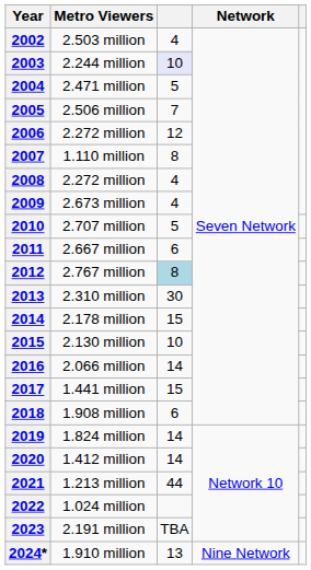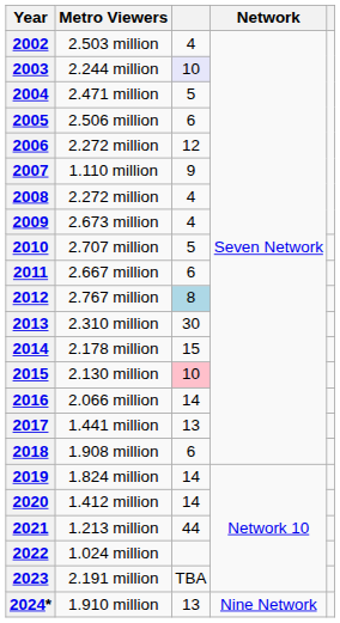 <table class="wikitable plainrowheaders sortable" style="float:center; text-align:center; margin:1em;">
 <tr>
 <th scope="col">Year</th>
 <th scope="col">Metro Viewers</th>
 <th scope="col"></th>
 <th scope="col">Network</th>
 <th class="unsortable"></th>
 </tr>
 <tr>
 <th scope="row" style="text-align:center;"><a href='#'>2002</a></th>
 <td>2.503 million</td>
 <td>4</td>
 <td rowspan=17><a href='#'>Seven Network</a></td>
 <td rowspan=8></td>
 </tr>
 <tr>
 <th scope="row" style="text-align:center;"><a href='#'>2003</a></th>
 <td>2.244 million</td>
 <td style="background: lavender;">10</td>
 </tr>
 <tr>
 <th scope="row" style="text-align:center;"><a href='#'>2004</a></th>
 <td>2.471 million</td>
 <td>5</td>
 </tr>
 <tr>
 <th scope="row" style="text-align:center;"><a href='#'>2005</a></th>
 <td>2.506 million</td>
-<td>7</td>
+<td>6</td>
 </tr>
 <tr>
 <th scope="row" style="text-align:center;"><a href='#'>2006</a></th>
 <td>2.272 million</td>
 <td>12</td>
 </tr>
 <tr>
 <th scope="row" style="text-align:center;"><a href='#'>2007</a></th>
 <td>1.110 million</td>
-<td>8</td>
+<td>9</td>
 </tr>
 <tr>
 <th scope="row" style="text-align:center;"><a href='#'>2008</a></th>
 <td>2.272 million</td>
 <td>4</td>
 </tr>
 <tr>
 <th scope="row" style="text-align:center;"><a href='#'>2009</a></th>
 <td>2.673 million</td>
 <td>4</td>
 </tr>
 <tr>
 <th scope="row" style="text-align:center;"><a href='#'>2010</a></th>
 <td>2.707 million</td>
 <td>5</td>
 <td></td>
 </tr>
 <tr>
 <th scope="row" style="text-align:center;"><a href='#'>2011</a></th>
 <td>2.667 million</td>
 <td>6</td>
 <td></td>
 </tr>
 <tr>
 <th scope="row" style="text-align:center;"><a href='#'>2012</a></th>
 <td>2.767 million</td>
 <td style="background: lightblue;">8</td>
 <td></td>
 </tr>
 <tr>
 <th scope="row" style="text-align:center;"><a href='#'>2013</a></th>
 <td>2.310 million</td>
 <td>30</td>
 <td></td>
 </tr>
 <tr>
 <th scope="row" style="text-align:center;"><a href='#'>2014</a></th>
 <td>2.178 million</td>
 <td>15</td>
 <td></td>
 </tr>
 <tr>
 <th scope="row" style="text-align:center;"><a href='#'>2015</a></th>
 <td>2.130 million</td>
-<td>10</td>
+<td style="background: pink;">10</td>
 <td></td>
 </tr>
 <tr>
 <th scope="row" style="text-align:center;"><a href='#'>2016</a></th>
 <td>2.066 million</td>
 <td>14</td>
 <td></td>
 </tr>
 <tr>
 <th scope="row" style="text-align:center;"><a href='#'>2017</a></th>
 <td>1.441 million</td>
-<td>15</td>
+<td>13</td>
 <td></td>
 </tr>
 <tr>
 <th scope="row" style="text-align:center;"><a href='#'>2018</a></th>
 <td>1.908 million</td>
 <td>6</td>
 <td></td>
 </tr>
 <tr>
 <th scope="row" style="text-align:center;"><a href='#'>2019</a></th>
 <td>1.824 million</td>
 <td>14</td>
 <td rowspan=5><a href='#'>Network 10</a></td>
 <td></td>
 </tr>
 <tr>
 <th scope="row" style="text-align:center;"><a href='#'>2020</a></th>
 <td>1.412 million</td>
 <td>14</td>
 <td></td>
 </tr>
 <tr>
 <th scope="row" style="text-align:center;"><a href='#'>2021</a></th>
 <td>1.213 million</td>
 <td>44</td>
 <td></td>
 </tr>
 <tr>
 <th scope="row" style="text-align:center;"><a href='#'>2022</a></th>
 <td>1.024 million</td>
 <td></td>
 <td></td>
 </tr>
 <tr>
 <th scope="row" style="text-align:center;"><a href='#'>2023</a></th>
 <td>2.191 million</td>
 <td>TBA</td>
 <td></td>
 </tr>
 <tr>
 <th scope="row" style="text-align:center;"><a href='#'>2024</a>*</th>
 <td>1.910 million</td>
 <td>13</td>
 <td><a href='#'>Nine Network</a></td>
 <td></td>
 </tr>
 </table>
